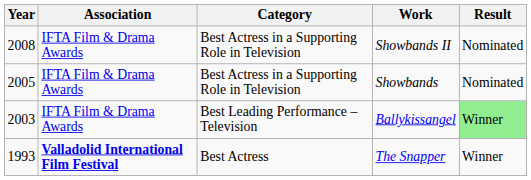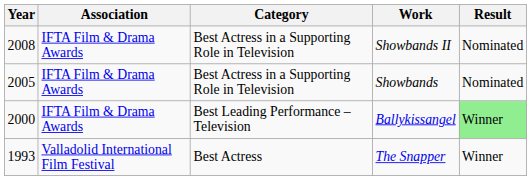 <table class="wikitable">
 <tr>
 <th>Year</th>
 <th>Association</th>
 <th>Category</th>
 <th>Work</th>
 <th>Result</th>
 </tr>
 <tr>
 <td>2008</td>
 <td><a href='#'>IFTA Film & Drama Awards</a></td>
 <td>Best Actress in a Supporting Role in Television</td>
 <td><em>Showbands II</em></td>
 <td>Nominated</td>
 </tr>
 <tr>
 <td>2005</td>
 <td><a href='#'>IFTA Film & Drama Awards</a></td>
 <td>Best Actress in a Supporting Role in Television</td>
 <td><em>Showbands</em></td>
 <td>Nominated</td>
 </tr>
 <tr>
-<td>2003</td>
+<td>2000</td>
 <td><a href='#'>IFTA Film & Drama Awards</a></td>
 <td>Best Leading Performance – Television</td>
 <td><em><a href='#'>Ballykissangel</a></em></td>
 <td style="background: lightgreen;">Winner</td>
 </tr>
 <tr>
 <td>1993</td>
-<td><strong><a href='#'>Valladolid International Film Festival</a></strong></td>
+<td><a href='#'>Valladolid International Film Festival</a></td>
 <td>Best Actress</td>
 <td><a href='#'><em>The Snapper</em></a></td>
 <td>Winner</td>
 </tr>
 </table>
